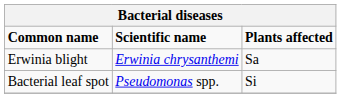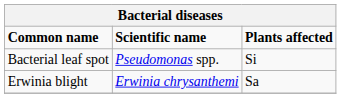 <table class="wikitable" style="clear">
 <tr>
 <th colspan=3><strong>Bacterial diseases</strong><br></th>
 </tr>
 <tr>
 <td><strong>Common name</strong></td>
 <td><strong>Scientific name</strong></td>
 <td><strong>Plants affected</strong></td>
 </tr>
 <tr>
+<td>Bacterial leaf spot</td>
+<td><em><a href='#'>Pseudomonas</a></em> spp.</td>
+<td>Si</td>
+</tr>
+<tr>
 <td>Erwinia blight</td>
 <td><em><a href='#'>Erwinia chrysanthemi</a></em></td>
 <td>Sa</td>
 </tr>
 <tr>
-<td>Bacterial leaf spot</td>
-<td><em><a href='#'>Pseudomonas</a></em> spp.</td>
-<td>Si</td>
-</tr>
-<tr>
 </tr>
 </table>
